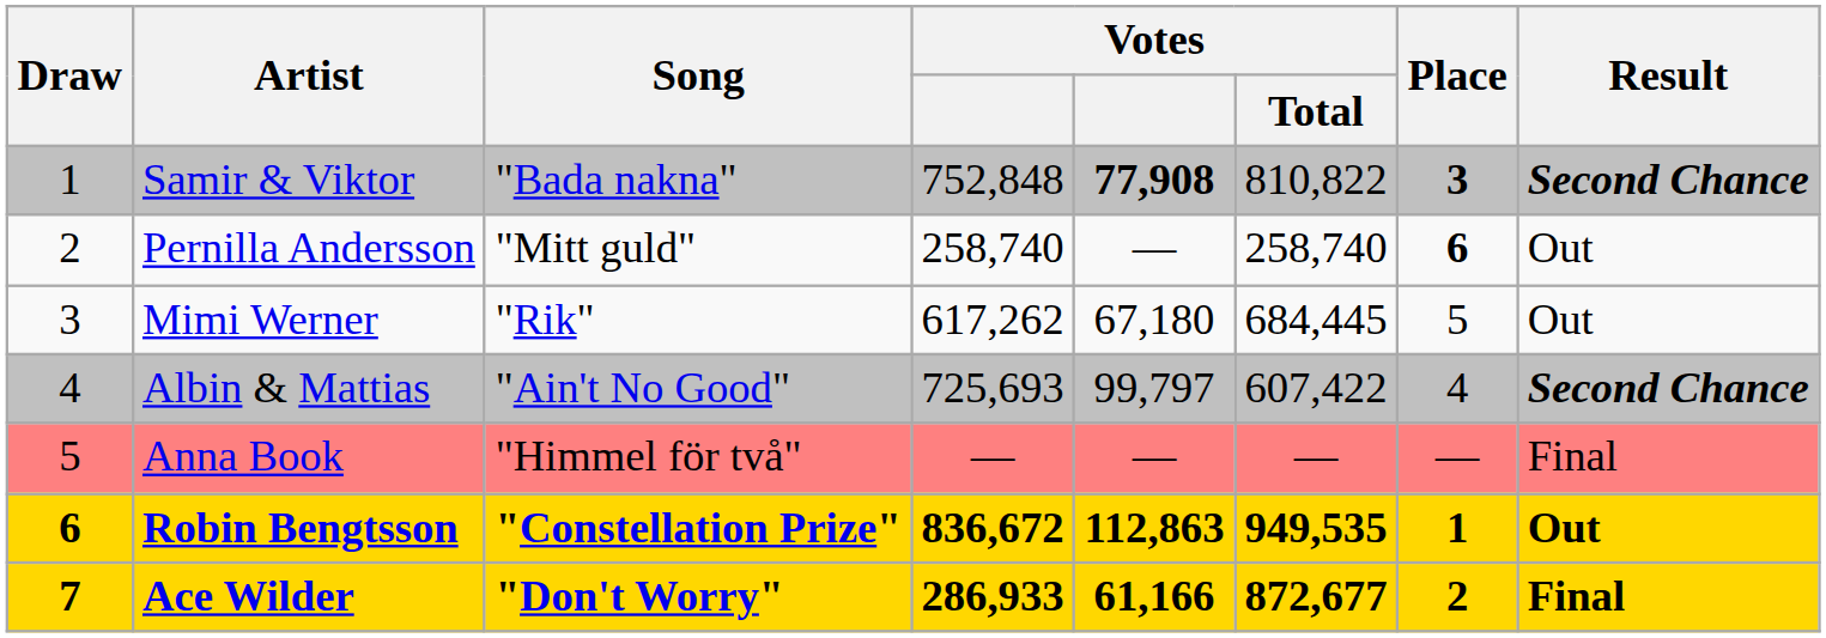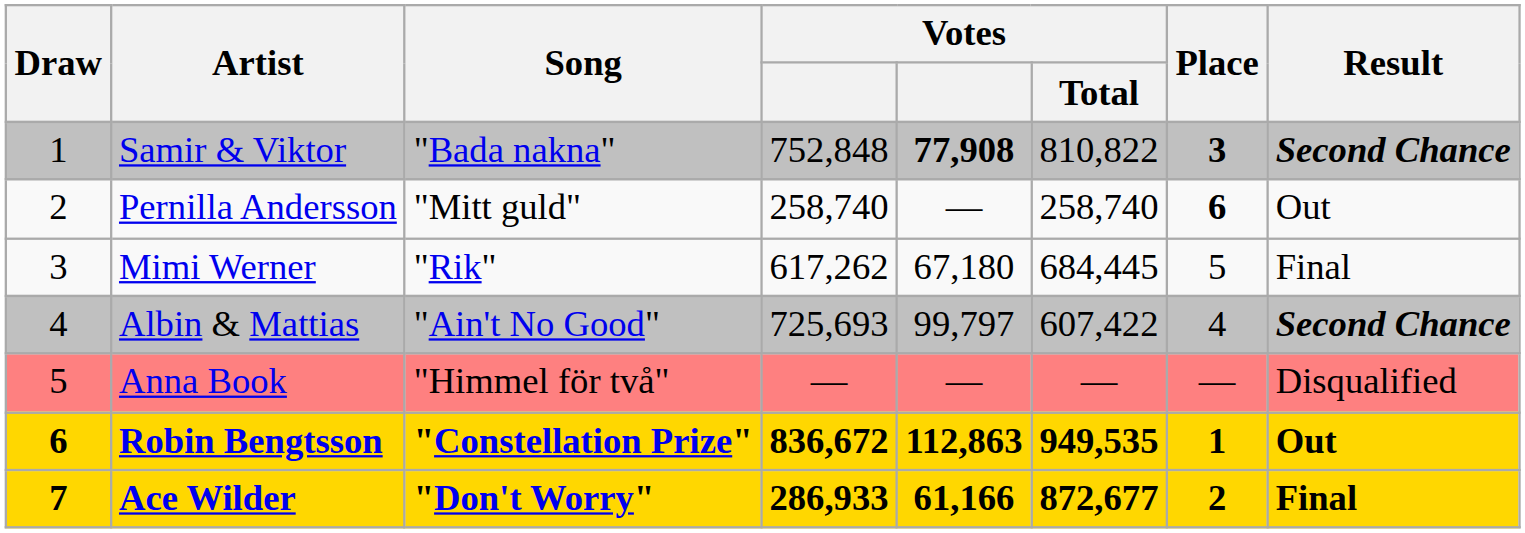 <table class="sortable wikitable" style="margin: 1em auto 1em auto; text-align:center;">
 <tr>
 <th rowspan="2">Draw</th>
 <th rowspan="2">Artist</th>
 <th rowspan="2">Song</th>
 <th colspan="3" class="unsortable">Votes</th>
 <th rowspan="2">Place</th>
 <th rowspan="2">Result</th>
 </tr>
 <tr>
 <th></th>
 <th></th>
 <th>Total</th>
 </tr>
 <tr style="background:silver;">
 <td>1</td>
 <td align="left"><a href='#'>Samir & Viktor</a></td>
 <td align="left">"<a href='#'>Bada nakna</a>"</td>
 <td>752,848</td>
 <td><strong>77,908</strong></td>
 <td>810,822</td>
 <td><strong>3</strong></td>
 <td align="left"><strong><em>Second Chance</em></strong></td>
 </tr>
 <tr>
 <td>2</td>
 <td align="left"><a href='#'>Pernilla Andersson</a></td>
 <td align="left">"Mitt guld"</td>
 <td>258,740</td>
 <td>—</td>
 <td>258,740</td>
 <td><strong>6</strong></td>
 <td align="left">Out</td>
 </tr>
 <tr>
 <td>3</td>
 <td align="left"><a href='#'>Mimi Werner</a></td>
 <td align="left">"<a href='#'>Rik</a>"</td>
 <td>617,262</td>
 <td>67,180</td>
 <td>684,445</td>
 <td>5</td>
-<td align="left">Out</td>
+<td align="left">Final</td>
 </tr>
 <tr style="background:silver;">
 <td>4</td>
 <td align="left"><a href='#'>Albin</a> & <a href='#'>Mattias</a></td>
 <td align="left">"<a href='#'>Ain't No Good</a>"</td>
 <td>725,693</td>
 <td>99,797</td>
 <td>607,422</td>
 <td>4</td>
 <td align="left"><strong><em>Second Chance</em></strong></td>
 </tr>
 <tr style="background:#fe8080;" class="sortbottom">
 <td>5</td>
 <td align="left"><a href='#'>Anna Book</a></td>
 <td align="left">"Himmel för två"</td>
 <td>—</td>
 <td>—</td>
 <td>—</td>
 <td>—</td>
-<td align="left">Final</td>
+<td align="left">Disqualified</td>
 </tr>
 <tr style="font-weight:bold;background:gold;">
 <td>6</td>
 <td align="left"><a href='#'>Robin Bengtsson</a></td>
 <td align="left">"<a href='#'>Constellation Prize</a>"</td>
 <td>836,672</td>
 <td>112,863</td>
 <td>949,535</td>
 <td>1</td>
 <td align="left">Out</td>
 </tr>
 <tr style="font-weight:bold;background:gold;">
 <td>7</td>
 <td align="left"><a href='#'>Ace Wilder</a></td>
 <td align="left">"<a href='#'>Don't Worry</a>"</td>
 <td>286,933</td>
 <td>61,166</td>
 <td>872,677</td>
 <td>2</td>
 <td align="left">Final</td>
 </tr>
 </table>
